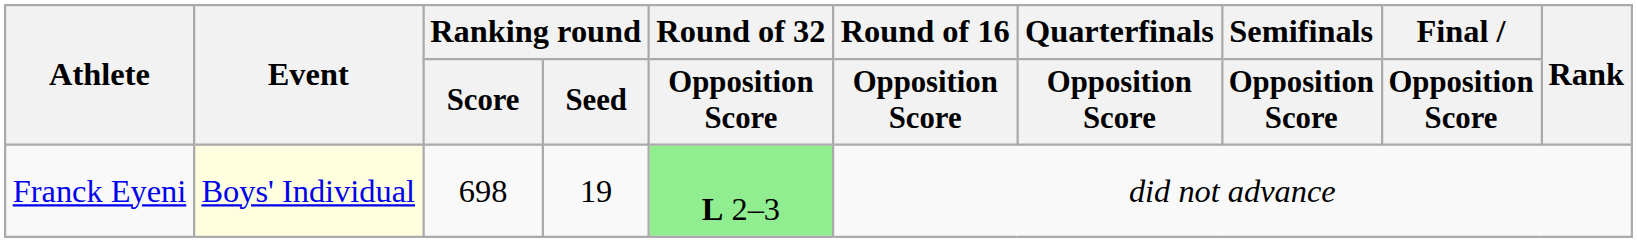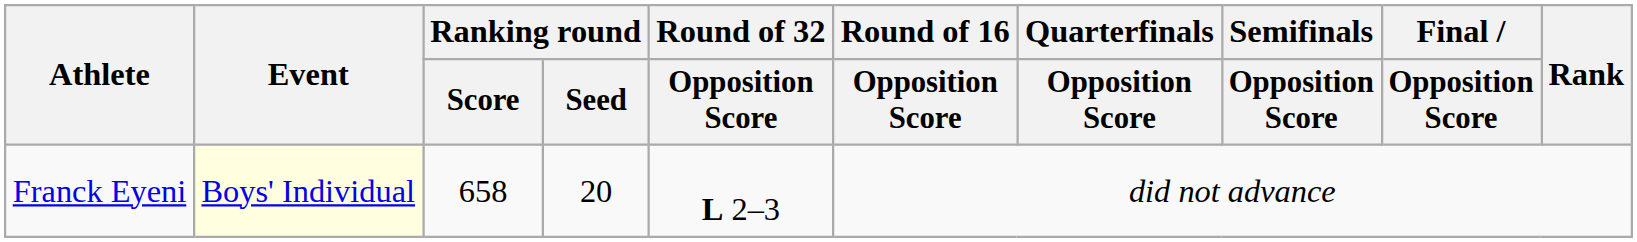 <table class="wikitable" style="font-size:90%;">
 <tr>
 <th rowspan="2">Athlete</th>
 <th rowspan="2">Event</th>
 <th colspan="2">Ranking round</th>
 <th>Round of 32</th>
 <th>Round of 16</th>
 <th>Quarterfinals</th>
 <th>Semifinals</th>
 <th>Final / </th>
 <th rowspan=2>Rank</th>
 </tr>
 <tr style="font-size:95%">
 <th>Score</th>
 <th>Seed</th>
 <th>Opposition<br>Score</th>
 <th>Opposition<br>Score</th>
 <th>Opposition<br>Score</th>
 <th>Opposition<br>Score</th>
 <th>Opposition<br>Score</th>
 </tr>
 <tr align=center>
 <td align=left><a href='#'>Franck Eyeni</a></td>
 <td align=left style="background: lightyellow;"><a href='#'>Boys' Individual</a></td>
-<td>698</td>
-<td>19</td>
-<td style="background: lightgreen;"><br><strong>L</strong> 2–3</td>
+<td>658</td>
+<td>20</td>
+<td><br><strong>L</strong> 2–3</td>
 <td colspan=5><em>did not advance</em></td>
 </tr>
 </table>
